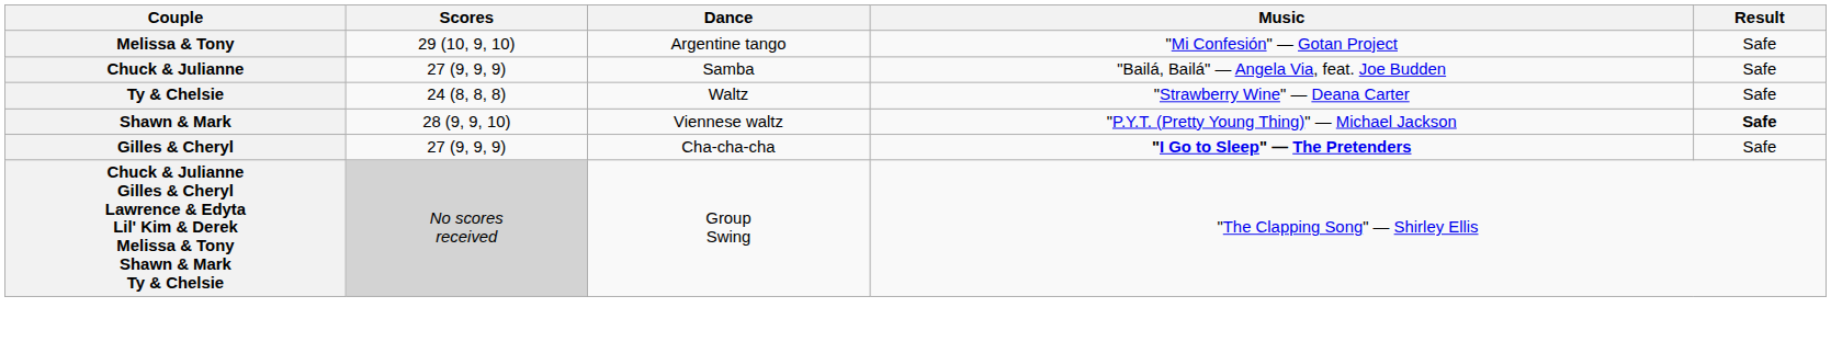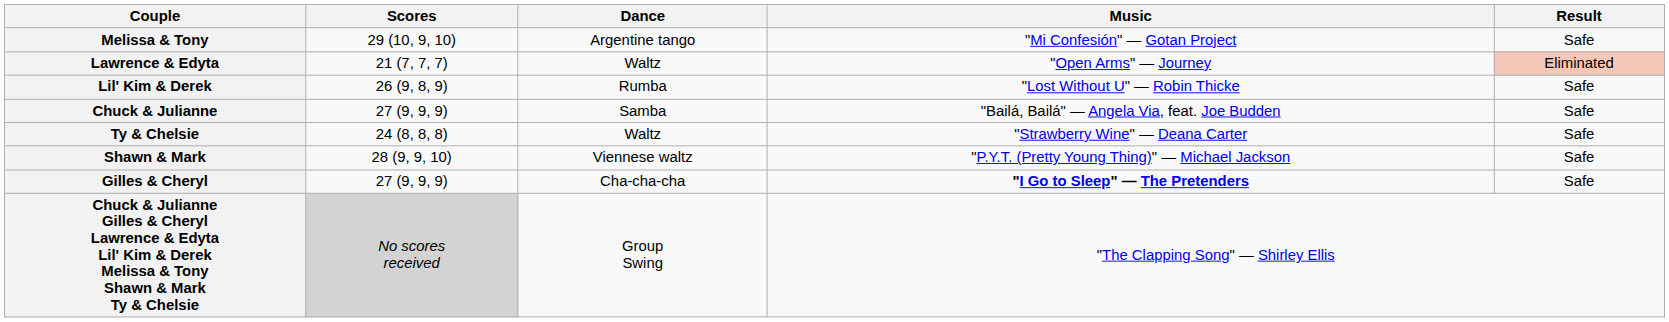 <table class="wikitable sortable" style="text-align:center; width:90%">
 <tr>
 <th scope="col">Couple</th>
 <th scope="col">Scores</th>
 <th scope="col" class="unsortable">Dance</th>
 <th scope="col" class="unsortable">Music</th>
 <th scope="col" class="unsortable">Result</th>
 </tr>
 <tr>
 <th scope="row">Melissa & Tony</th>
 <td>29 (10, 9, 10)</td>
 <td>Argentine tango</td>
 <td>"<a href='#'>Mi Confesión</a>" — <a href='#'>Gotan Project</a></td>
+<td>Safe</td>
+</tr>
+<tr>
+<th scope="row">Lawrence & Edyta</th>
+<td>21 (7, 7, 7)</td>
+<td>Waltz</td>
+<td>"<a href='#'>Open Arms</a>" — <a href='#'>Journey</a></td>
+<td bgcolor=f4c7b8>Eliminated</td>
+</tr>
+<tr>
+<th scope="row">Lil' Kim & Derek</th>
+<td>26 (9, 8, 9)</td>
+<td>Rumba</td>
+<td>"<a href='#'>Lost Without U</a>" — <a href='#'>Robin Thicke</a></td>
 <td>Safe</td>
 </tr>
 <tr>
 <th scope="row">Chuck & Julianne</th>
 <td>27 (9, 9, 9)</td>
 <td>Samba</td>
 <td>"Bailá, Bailá" — <a href='#'>Angela Via</a>, feat. <a href='#'>Joe Budden</a></td>
 <td>Safe</td>
 </tr>
 <tr>
 <th scope="row">Ty & Chelsie</th>
 <td>24 (8, 8, 8)</td>
 <td>Waltz</td>
 <td>"<a href='#'>Strawberry Wine</a>" — <a href='#'>Deana Carter</a></td>
 <td>Safe</td>
 </tr>
 <tr>
 <th scope="row">Shawn & Mark</th>
 <td>28 (9, 9, 10)</td>
 <td>Viennese waltz</td>
 <td>"<a href='#'>P.Y.T. (Pretty Young Thing)</a>" — <a href='#'>Michael Jackson</a></td>
-<td><strong>Safe</strong></td>
+<td>Safe</td>
 </tr>
 <tr>
 <th scope="row">Gilles & Cheryl</th>
 <td>27 (9, 9, 9)</td>
 <td>Cha-cha-cha</td>
 <td><strong>"<a href='#'>I Go to Sleep</a>" — <a href='#'>The Pretenders</a></strong></td>
 <td>Safe</td>
 </tr>
 <tr>
 <th scope="row">Chuck & Julianne<br>Gilles & Cheryl<br>Lawrence & Edyta<br>Lil' Kim & Derek<br>Melissa & Tony<br>Shawn & Mark<br>Ty & Chelsie</th>
 <td bgcolor="lightgray"><em>No scores<br>received</em></td>
 <td>Group<br>Swing</td>
 <td colspan="2">"<a href='#'>The Clapping Song</a>" — <a href='#'>Shirley Ellis</a></td>
 </tr>
 </table>
